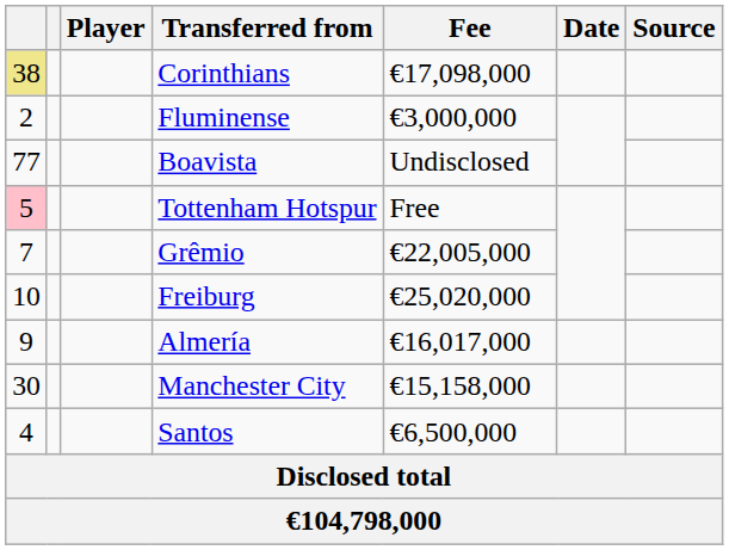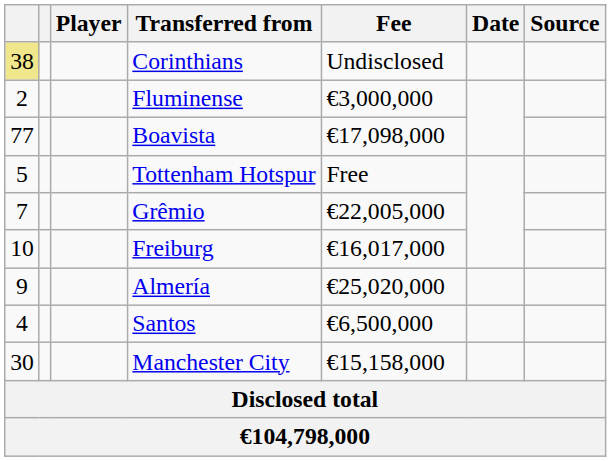 <table class="wikitable plainrowheaders sortable">
 <tr>
 <th></th>
 <th></th>
 <th scope=col>Player</th>
 <th>Transferred from</th>
 <th !scope=col; style="width: 91px;">Fee</th>
 <th scope=col>Date</th>
 <th scope=col>Source</th>
 </tr>
 <tr>
 <td align=center style="background: khaki;">38</td>
 <td align=center></td>
 <td></td>
 <td> <a href='#'>Corinthians</a></td>
-<td>€17,098,000</td>
+<td>Undisclosed</td>
 <td></td>
 <td></td>
 </tr>
 <tr>
 <td align=center>2</td>
 <td align=center></td>
 <td></td>
 <td> <a href='#'>Fluminense</a></td>
 <td>€3,000,000</td>
 <td rowspan=2></td>
 <td></td>
 </tr>
 <tr>
 <td align=center>77</td>
 <td align=center></td>
 <td></td>
 <td> <a href='#'>Boavista</a></td>
-<td>Undisclosed</td>
+<td>€17,098,000</td>
 <td></td>
 </tr>
 <tr>
-<td align=center style="background: pink;">5</td>
+<td align=center>5</td>
 <td align=center></td>
 <td></td>
 <td> <a href='#'>Tottenham Hotspur</a></td>
 <td>Free</td>
 <td rowspan=3></td>
 <td></td>
 </tr>
 <tr>
 <td align=center>7</td>
 <td align=center></td>
 <td></td>
 <td> <a href='#'>Grêmio</a></td>
 <td>€22,005,000</td>
 <td></td>
 </tr>
 <tr>
 <td align=center>10</td>
 <td align=center></td>
 <td></td>
 <td> <a href='#'>Freiburg</a></td>
-<td>€25,020,000</td>
+<td>€16,017,000</td>
 <td></td>
 </tr>
 <tr>
 <td align=center>9</td>
 <td align=center></td>
 <td></td>
 <td> <a href='#'>Almería</a></td>
-<td>€16,017,000</td>
+<td>€25,020,000</td>
+<td></td>
+<td></td>
+</tr>
+<tr>
+<td align=center>4</td>
+<td align=center></td>
+<td></td>
+<td> <a href='#'>Santos</a></td>
+<td>€6,500,000</td>
 <td></td>
 <td></td>
 </tr>
 <tr>
 <td align=center>30</td>
 <td align=center></td>
 <td></td>
 <td> <a href='#'>Manchester City</a></td>
 <td>€15,158,000</td>
 <td></td>
 <td></td>
 </tr>
 <tr>
-<td align=center>4</td>
-<td align=center></td>
-<td></td>
-<td> <a href='#'>Santos</a></td>
-<td>€6,500,000</td>
-<td></td>
-<td></td>
-</tr>
-<tr>
 <th colspan="7">Disclosed total</th>
 </tr>
 <tr>
 <th colspan="7">€104,798,000</th>
 </tr>
 </table>
